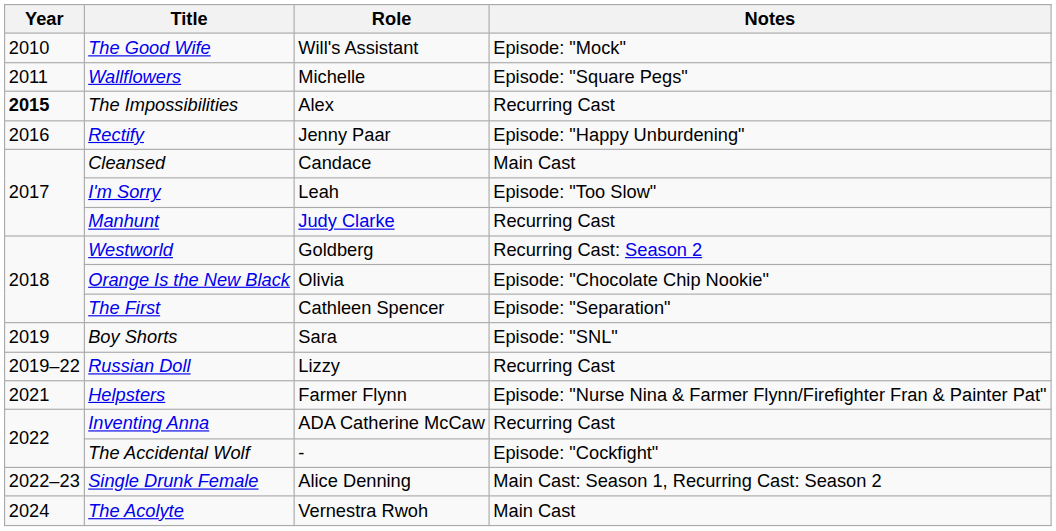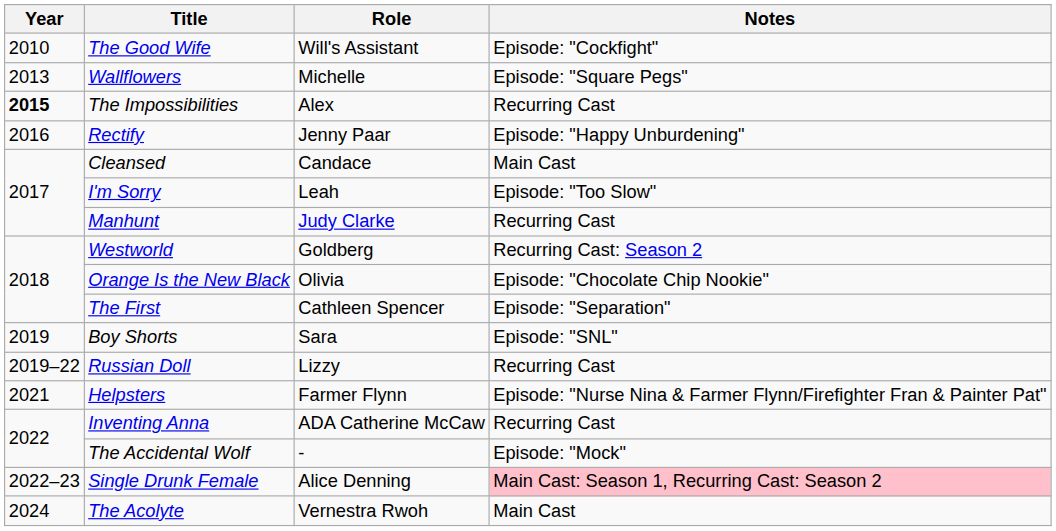 <table class="wikitable sortable">
 <tr>
 <th>Year</th>
 <th>Title</th>
 <th>Role</th>
 <th>Notes</th>
 </tr>
 <tr>
 <td>2010</td>
 <td><em><a href='#'>The Good Wife</a></em></td>
 <td>Will's Assistant</td>
-<td>Episode: "Mock"</td>
+<td>Episode: "Cockfight"</td>
 </tr>
 <tr>
-<td>2011</td>
+<td>2013</td>
 <td><em><a href='#'>Wallflowers</a></em></td>
 <td>Michelle</td>
 <td>Episode: "Square Pegs"</td>
 </tr>
 <tr>
 <td><strong>2015</strong></td>
 <td><em>The Impossibilities</em></td>
 <td>Alex</td>
 <td>Recurring Cast</td>
 </tr>
 <tr>
 <td>2016</td>
 <td><em><a href='#'>Rectify</a></em></td>
 <td>Jenny Paar</td>
 <td>Episode: "Happy Unburdening"</td>
 </tr>
 <tr>
 <td rowspan=3>2017</td>
 <td><em>Cleansed</em></td>
 <td>Candace</td>
 <td>Main Cast</td>
 </tr>
 <tr>
 <td><em><a href='#'>I'm Sorry</a></em></td>
 <td>Leah</td>
 <td>Episode: "Too Slow"</td>
 </tr>
 <tr>
 <td><em><a href='#'>Manhunt</a></em></td>
 <td><a href='#'>Judy Clarke</a></td>
 <td>Recurring Cast</td>
 </tr>
 <tr>
 <td rowspan=3>2018</td>
 <td><em><a href='#'>Westworld</a></em></td>
 <td>Goldberg</td>
 <td>Recurring Cast: <a href='#'>Season 2</a></td>
 </tr>
 <tr>
 <td><em><a href='#'>Orange Is the New Black</a></em></td>
 <td>Olivia</td>
 <td>Episode: "Chocolate Chip Nookie"</td>
 </tr>
 <tr>
 <td><em><a href='#'>The First</a></em></td>
 <td>Cathleen Spencer</td>
 <td>Episode: "Separation"</td>
 </tr>
 <tr>
 <td>2019</td>
 <td><em>Boy Shorts</em></td>
 <td>Sara</td>
 <td>Episode: "SNL"</td>
 </tr>
 <tr>
 <td>2019–22</td>
 <td><em><a href='#'>Russian Doll</a></em></td>
 <td>Lizzy</td>
 <td>Recurring Cast</td>
 </tr>
 <tr>
 <td>2021</td>
 <td><em><a href='#'>Helpsters</a></em></td>
 <td>Farmer Flynn</td>
 <td>Episode: "Nurse Nina & Farmer Flynn/Firefighter Fran & Painter Pat"</td>
 </tr>
 <tr>
 <td rowspan="2">2022</td>
 <td><em><a href='#'>Inventing Anna</a></em></td>
 <td>ADA Catherine McCaw</td>
 <td>Recurring Cast</td>
 </tr>
 <tr>
 <td><em>The Accidental Wolf</em></td>
 <td>-</td>
-<td>Episode: "Cockfight"</td>
+<td>Episode: "Mock"</td>
 </tr>
 <tr>
 <td>2022–23</td>
 <td><em><a href='#'>Single Drunk Female</a></em></td>
 <td>Alice Denning</td>
-<td>Main Cast: Season 1, Recurring Cast: Season 2</td>
+<td style="background: pink;">Main Cast: Season 1, Recurring Cast: Season 2</td>
 </tr>
 <tr>
 <td>2024</td>
 <td><em><a href='#'>The Acolyte</a></em></td>
 <td>Vernestra Rwoh</td>
 <td>Main Cast</td>
 </tr>
 </table>
